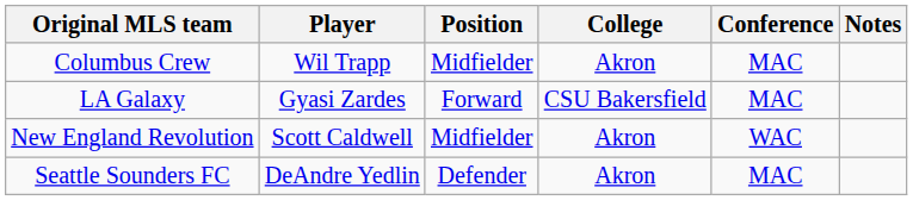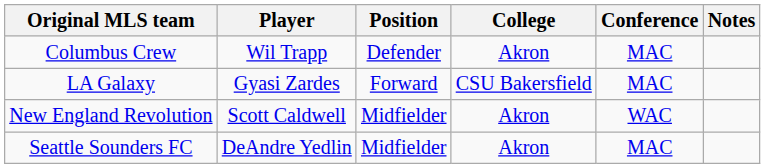 <table class="wikitable sortable" style="text-align:center">
 <tr>
 <th>Original MLS team</th>
 <th>Player</th>
 <th>Position</th>
 <th>College</th>
 <th>Conference</th>
 <th>Notes</th>
 </tr>
 <tr>
 <td><a href='#'>Columbus Crew</a></td>
 <td><a href='#'>Wil Trapp</a></td>
-<td><a href='#'>Midfielder</a></td>
+<td><a href='#'>Defender</a></td>
 <td><a href='#'>Akron</a></td>
 <td><a href='#'>MAC</a></td>
 <td><br></td>
 </tr>
 <tr>
 <td><a href='#'>LA Galaxy</a></td>
 <td><a href='#'>Gyasi Zardes</a></td>
 <td><a href='#'>Forward</a></td>
 <td><a href='#'>CSU Bakersfield</a></td>
 <td><a href='#'>MAC</a></td>
 <td><br></td>
 </tr>
 <tr>
 <td><a href='#'>New England Revolution</a></td>
 <td><a href='#'>Scott Caldwell</a></td>
 <td><a href='#'>Midfielder</a></td>
 <td><a href='#'>Akron</a></td>
 <td><a href='#'>WAC</a></td>
 <td></td>
 </tr>
 <tr>
 <td><a href='#'>Seattle Sounders FC</a></td>
 <td><a href='#'>DeAndre Yedlin</a></td>
-<td><a href='#'>Defender</a></td>
+<td><a href='#'>Midfielder</a></td>
 <td><a href='#'>Akron</a></td>
 <td><a href='#'>MAC</a></td>
 <td><br></td>
 </tr>
 </table>
